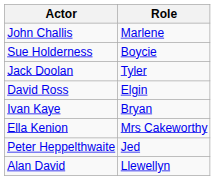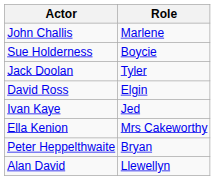 <table class="wikitable">
 <tr>
 <th>Actor</th>
 <th>Role</th>
 </tr>
 <tr>
 <td><a href='#'>John Challis</a></td>
 <td><a href='#'>Marlene</a></td>
 </tr>
 <tr>
 <td><a href='#'>Sue Holderness</a></td>
 <td><a href='#'>Boycie</a></td>
 </tr>
 <tr>
 <td><a href='#'>Jack Doolan</a></td>
 <td><a href='#'>Tyler</a></td>
 </tr>
 <tr>
 <td><a href='#'>David Ross</a></td>
 <td><a href='#'>Elgin</a></td>
 </tr>
 <tr>
 <td><a href='#'>Ivan Kaye</a></td>
-<td><a href='#'>Bryan</a></td>
+<td><a href='#'>Jed</a></td>
 </tr>
 <tr>
 <td><a href='#'>Ella Kenion</a></td>
 <td><a href='#'>Mrs Cakeworthy</a></td>
 </tr>
 <tr>
 <td><a href='#'>Peter Heppelthwaite</a></td>
-<td><a href='#'>Jed</a></td>
+<td><a href='#'>Bryan</a></td>
 </tr>
 <tr>
 <td><a href='#'>Alan David</a></td>
 <td><a href='#'>Llewellyn</a></td>
 </tr>
 </table>
